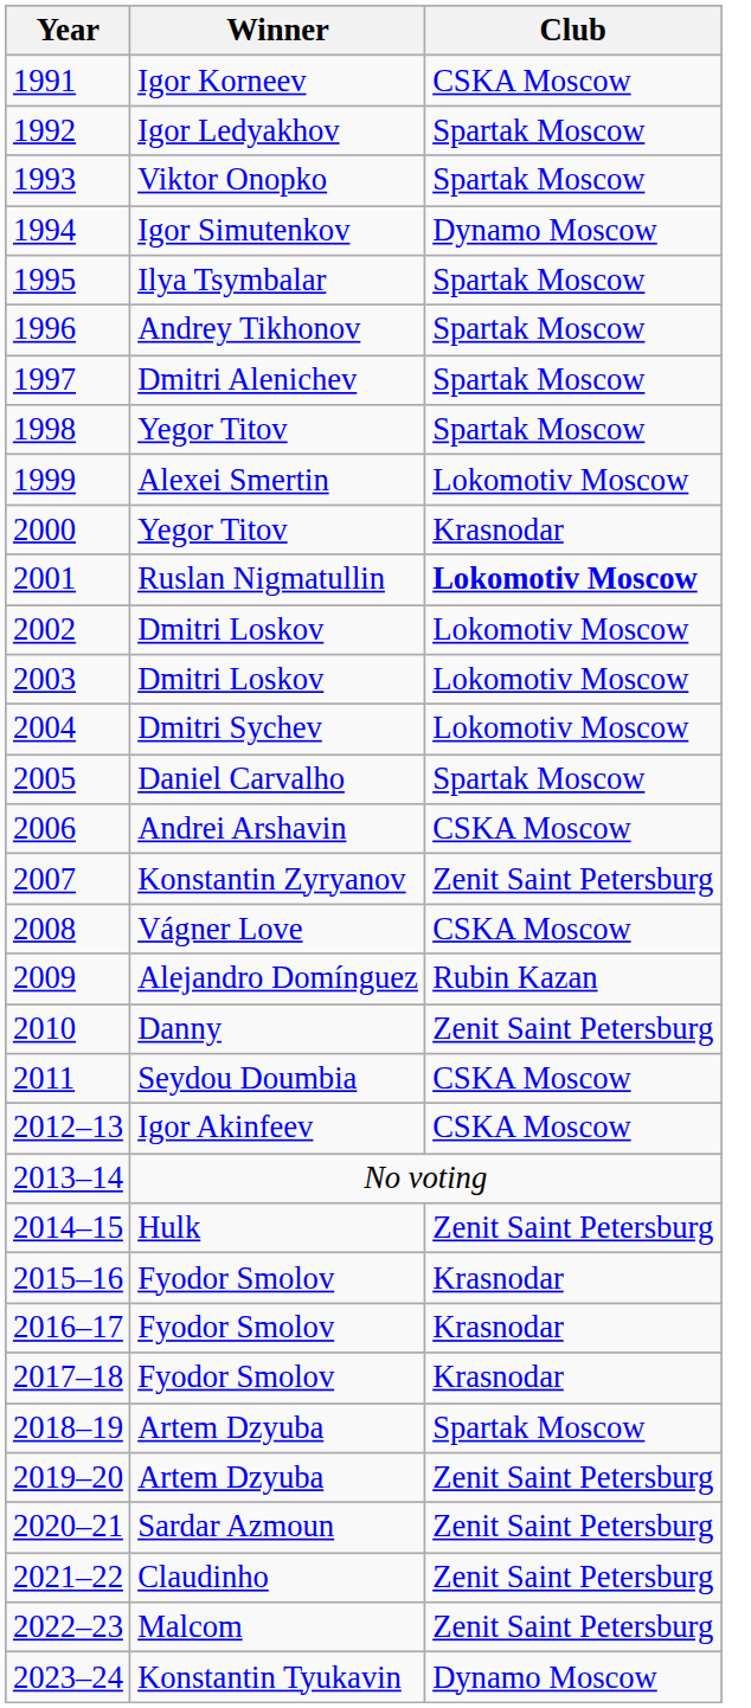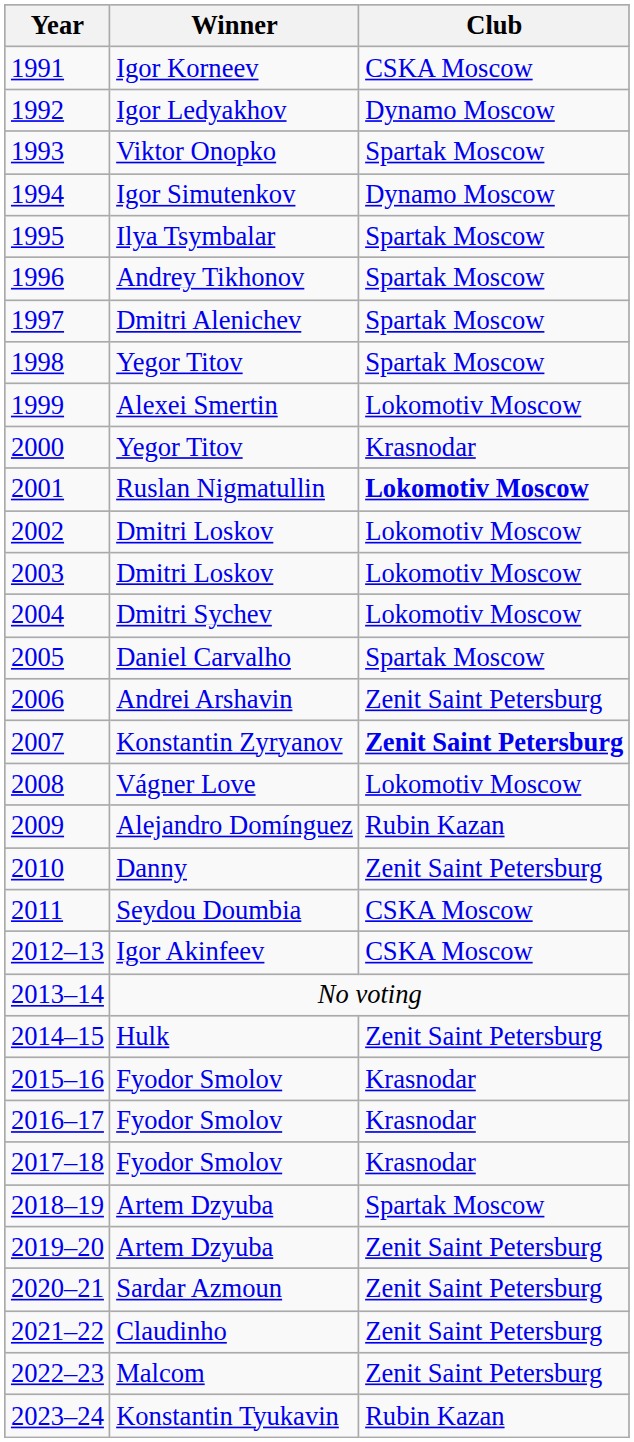 <table class="wikitable">
 <tr>
 <th>Year</th>
 <th>Winner</th>
 <th>Club</th>
 </tr>
 <tr>
 <td><a href='#'>1991</a></td>
 <td> <a href='#'>Igor Korneev</a></td>
 <td><a href='#'>CSKA Moscow</a></td>
 </tr>
 <tr>
 <td><a href='#'>1992</a></td>
 <td> <a href='#'>Igor Ledyakhov</a></td>
-<td><a href='#'>Spartak Moscow</a></td>
+<td><a href='#'>Dynamo Moscow</a></td>
 </tr>
 <tr>
 <td><a href='#'>1993</a></td>
 <td> <a href='#'>Viktor Onopko</a></td>
 <td><a href='#'>Spartak Moscow</a></td>
 </tr>
 <tr>
 <td><a href='#'>1994</a></td>
 <td> <a href='#'>Igor Simutenkov</a></td>
 <td><a href='#'>Dynamo Moscow</a></td>
 </tr>
 <tr>
 <td><a href='#'>1995</a></td>
 <td> <a href='#'>Ilya Tsymbalar</a></td>
 <td><a href='#'>Spartak Moscow</a></td>
 </tr>
 <tr>
 <td><a href='#'>1996</a></td>
 <td> <a href='#'>Andrey Tikhonov</a></td>
 <td><a href='#'>Spartak Moscow</a></td>
 </tr>
 <tr>
 <td><a href='#'>1997</a></td>
 <td> <a href='#'>Dmitri Alenichev</a></td>
 <td><a href='#'>Spartak Moscow</a></td>
 </tr>
 <tr>
 <td><a href='#'>1998</a></td>
 <td> <a href='#'>Yegor Titov</a></td>
 <td><a href='#'>Spartak Moscow</a></td>
 </tr>
 <tr>
 <td><a href='#'>1999</a></td>
 <td> <a href='#'>Alexei Smertin</a></td>
 <td><a href='#'>Lokomotiv Moscow</a></td>
 </tr>
 <tr>
 <td><a href='#'>2000</a></td>
 <td> <a href='#'>Yegor Titov</a></td>
 <td><a href='#'>Krasnodar</a></td>
 </tr>
 <tr>
 <td><a href='#'>2001</a></td>
 <td> <a href='#'>Ruslan Nigmatullin</a></td>
 <td><strong><a href='#'>Lokomotiv Moscow</a></strong></td>
 </tr>
 <tr>
 <td><a href='#'>2002</a></td>
 <td> <a href='#'>Dmitri Loskov</a></td>
 <td><a href='#'>Lokomotiv Moscow</a></td>
 </tr>
 <tr>
 <td><a href='#'>2003</a></td>
 <td> <a href='#'>Dmitri Loskov</a></td>
 <td><a href='#'>Lokomotiv Moscow</a></td>
 </tr>
 <tr>
 <td><a href='#'>2004</a></td>
 <td> <a href='#'>Dmitri Sychev</a></td>
 <td><a href='#'>Lokomotiv Moscow</a></td>
 </tr>
 <tr>
 <td><a href='#'>2005</a></td>
 <td> <a href='#'>Daniel Carvalho</a></td>
 <td><a href='#'>Spartak Moscow</a></td>
 </tr>
 <tr>
 <td><a href='#'>2006</a></td>
 <td> <a href='#'>Andrei Arshavin</a></td>
-<td><a href='#'>CSKA Moscow</a></td>
+<td><a href='#'>Zenit Saint Petersburg</a></td>
 </tr>
 <tr>
 <td><a href='#'>2007</a></td>
 <td> <a href='#'>Konstantin Zyryanov</a></td>
-<td><a href='#'>Zenit Saint Petersburg</a></td>
+<td><strong><a href='#'>Zenit Saint Petersburg</a></strong></td>
 </tr>
 <tr>
 <td><a href='#'>2008</a></td>
 <td> <a href='#'>Vágner Love</a></td>
-<td><a href='#'>CSKA Moscow</a></td>
+<td><a href='#'>Lokomotiv Moscow</a></td>
 </tr>
 <tr>
 <td><a href='#'>2009</a></td>
 <td> <a href='#'>Alejandro Domínguez</a></td>
 <td><a href='#'>Rubin Kazan</a></td>
 </tr>
 <tr>
 <td><a href='#'>2010</a></td>
 <td> <a href='#'>Danny</a></td>
 <td><a href='#'>Zenit Saint Petersburg</a></td>
 </tr>
 <tr>
 <td><a href='#'>2011</a></td>
 <td> <a href='#'>Seydou Doumbia</a></td>
 <td><a href='#'>CSKA Moscow</a></td>
 </tr>
 <tr>
 <td><a href='#'>2012–13</a></td>
 <td> <a href='#'>Igor Akinfeev</a></td>
 <td><a href='#'>CSKA Moscow</a></td>
 </tr>
 <tr>
 <td><a href='#'>2013–14</a></td>
 <td colspan=2 align=center><em>No voting</em></td>
 </tr>
 <tr>
 <td><a href='#'>2014–15</a></td>
 <td> <a href='#'>Hulk</a></td>
 <td><a href='#'>Zenit Saint Petersburg</a></td>
 </tr>
 <tr>
 <td><a href='#'>2015–16</a></td>
 <td> <a href='#'>Fyodor Smolov</a></td>
 <td><a href='#'>Krasnodar</a></td>
 </tr>
 <tr>
 <td><a href='#'>2016–17</a></td>
 <td> <a href='#'>Fyodor Smolov</a></td>
 <td><a href='#'>Krasnodar</a></td>
 </tr>
 <tr>
 <td><a href='#'>2017–18</a></td>
 <td> <a href='#'>Fyodor Smolov</a></td>
 <td><a href='#'>Krasnodar</a></td>
 </tr>
 <tr>
 <td><a href='#'>2018–19</a></td>
 <td> <a href='#'>Artem Dzyuba</a></td>
 <td><a href='#'>Spartak Moscow</a></td>
 </tr>
 <tr>
 <td><a href='#'>2019–20</a></td>
 <td> <a href='#'>Artem Dzyuba</a></td>
 <td><a href='#'>Zenit Saint Petersburg</a></td>
 </tr>
 <tr>
 <td><a href='#'>2020–21</a></td>
 <td> <a href='#'>Sardar Azmoun</a></td>
 <td><a href='#'>Zenit Saint Petersburg</a></td>
 </tr>
 <tr>
 <td><a href='#'>2021–22</a></td>
 <td> <a href='#'>Claudinho</a></td>
 <td><a href='#'>Zenit Saint Petersburg</a></td>
 </tr>
 <tr>
 <td><a href='#'>2022–23</a></td>
 <td> <a href='#'>Malcom</a></td>
 <td><a href='#'>Zenit Saint Petersburg</a></td>
 </tr>
 <tr>
 <td><a href='#'>2023–24</a></td>
 <td> <a href='#'>Konstantin Tyukavin</a></td>
-<td><a href='#'>Dynamo Moscow</a></td>
+<td><a href='#'>Rubin Kazan</a></td>
 </tr>
 </table>
